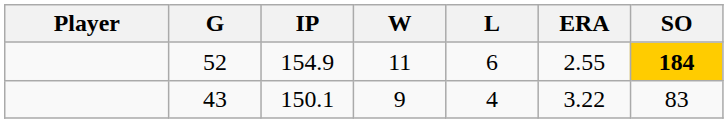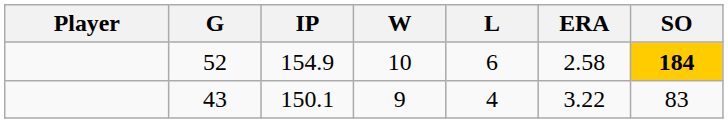 <table class="wikitable sortable">
 <tr>
 <th bgcolor="#DDDDFF" width="16%">Player</th>
 <th bgcolor="#DDDDFF" width="9%">G</th>
 <th bgcolor="#DDDDFF" width="9%">IP</th>
 <th bgcolor="#DDDDFF" width="9%">W</th>
 <th bgcolor="#DDDDFF" width="9%">L</th>
 <th bgcolor="#DDDDFF" width="9%">ERA</th>
 <th bgcolor="#DDDDFF" width="9%">SO</th>
 </tr>
 <tr align="center">
 <td></td>
 <td>52</td>
 <td>154.9</td>
-<td>11</td>
+<td>10</td>
 <td>6</td>
-<td>2.55</td>
+<td>2.58</td>
 <td bgcolor="#FFCC00"><strong>184</strong></td>
 </tr>
 <tr align="center">
 <td></td>
 <td>43</td>
 <td>150.1</td>
 <td>9</td>
 <td>4</td>
 <td>3.22</td>
 <td>83</td>
 </tr>
 </table>
